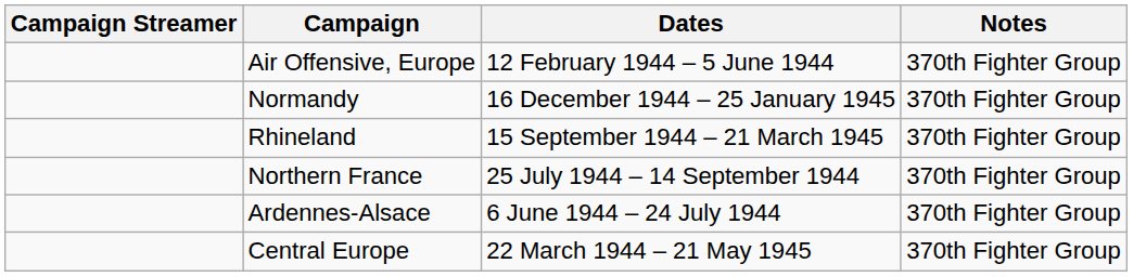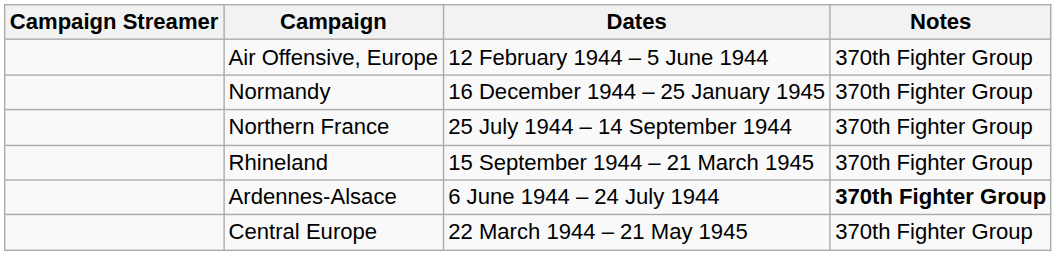 <table class="wikitable">
 <tr>
 <th>Campaign Streamer</th>
 <th>Campaign</th>
 <th>Dates</th>
 <th>Notes</th>
 </tr>
 <tr>
 <td></td>
 <td>Air Offensive, Europe</td>
 <td>12 February 1944 – 5 June 1944</td>
 <td>370th Fighter Group</td>
 </tr>
 <tr>
 <td></td>
 <td>Normandy</td>
 <td>16 December 1944 – 25 January 1945</td>
 <td>370th Fighter Group</td>
 </tr>
 <tr>
 <td></td>
+<td>Northern France</td>
+<td>25 July 1944 – 14 September 1944</td>
+<td>370th Fighter Group</td>
+</tr>
+<tr>
+<td></td>
 <td>Rhineland</td>
 <td>15 September 1944 – 21 March 1945</td>
 <td>370th Fighter Group</td>
 </tr>
 <tr>
 <td></td>
-<td>Northern France</td>
-<td>25 July 1944 – 14 September 1944</td>
-<td>370th Fighter Group</td>
-</tr>
-<tr>
-<td></td>
 <td>Ardennes-Alsace</td>
 <td>6 June 1944 – 24 July 1944</td>
-<td>370th Fighter Group</td>
+<td><strong>370th Fighter Group</strong></td>
 </tr>
 <tr>
 <td></td>
 <td>Central Europe</td>
 <td>22 March 1944 – 21 May 1945</td>
 <td>370th Fighter Group</td>
 </tr>
 </table>
